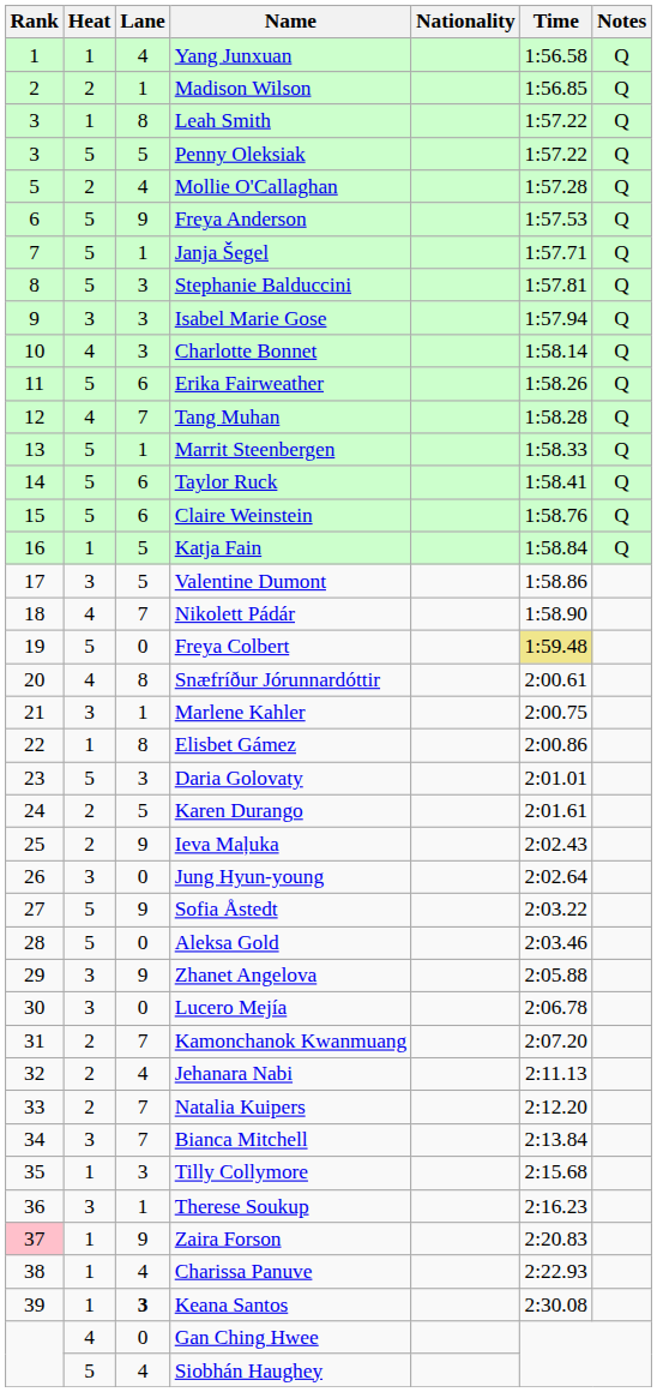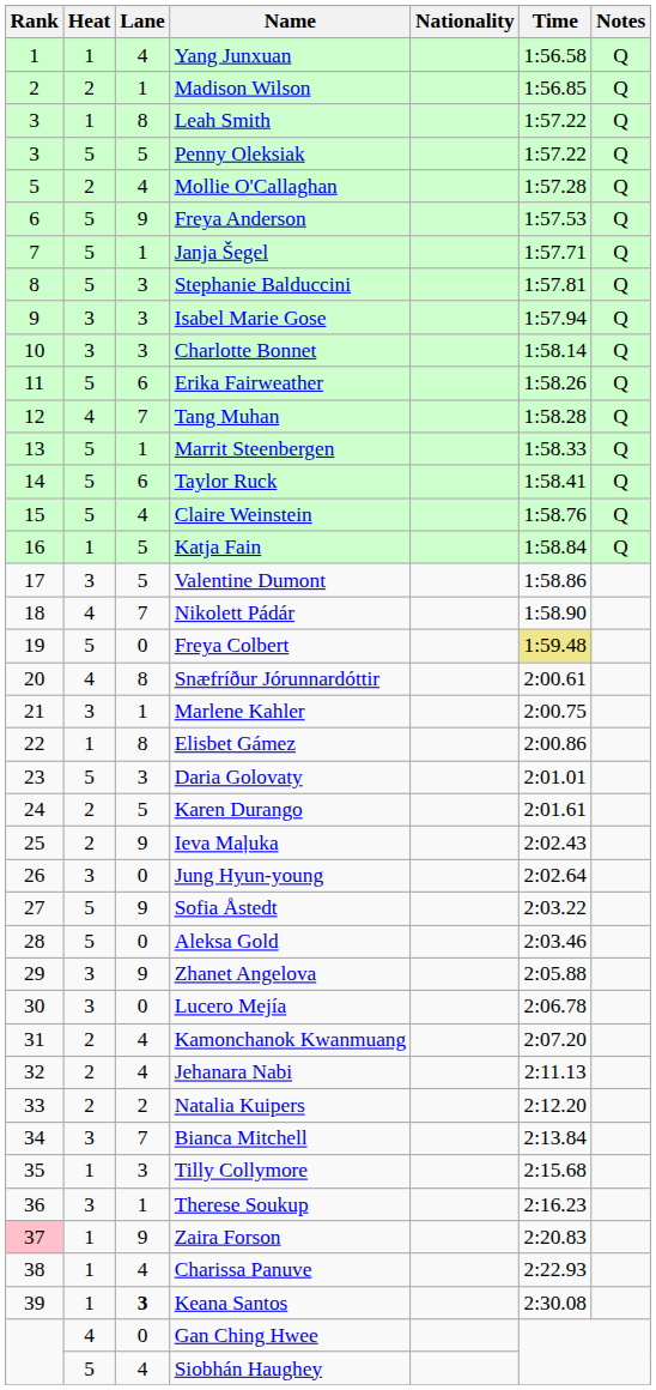 <table class="wikitable sortable" style="text-align:center">
 <tr>
 <th>Rank</th>
 <th>Heat</th>
 <th>Lane</th>
 <th>Name</th>
 <th>Nationality</th>
 <th>Time</th>
 <th>Notes</th>
 </tr>
 <tr bgcolor=ccffcc>
 <td>1</td>
 <td>1</td>
 <td>4</td>
 <td align=left><a href='#'>Yang Junxuan</a></td>
 <td align=left></td>
 <td>1:56.58</td>
 <td>Q</td>
 </tr>
 <tr bgcolor=ccffcc>
 <td>2</td>
 <td>2</td>
 <td>1</td>
 <td align=left><a href='#'>Madison Wilson</a></td>
 <td align=left></td>
 <td>1:56.85</td>
 <td>Q</td>
 </tr>
 <tr bgcolor=ccffcc>
 <td>3</td>
 <td>1</td>
 <td>8</td>
 <td align=left><a href='#'>Leah Smith</a></td>
 <td align=left></td>
 <td>1:57.22</td>
 <td>Q</td>
 </tr>
 <tr bgcolor=ccffcc>
 <td>3</td>
 <td>5</td>
 <td>5</td>
 <td align=left><a href='#'>Penny Oleksiak</a></td>
 <td align=left></td>
 <td>1:57.22</td>
 <td>Q</td>
 </tr>
 <tr bgcolor=ccffcc>
 <td>5</td>
 <td>2</td>
 <td>4</td>
 <td align=left><a href='#'>Mollie O'Callaghan</a></td>
 <td align=left></td>
 <td>1:57.28</td>
 <td>Q</td>
 </tr>
 <tr bgcolor=ccffcc>
 <td>6</td>
 <td>5</td>
 <td>9</td>
 <td align=left><a href='#'>Freya Anderson</a></td>
 <td align=left></td>
 <td>1:57.53</td>
 <td>Q</td>
 </tr>
 <tr bgcolor=ccffcc>
 <td>7</td>
 <td>5</td>
 <td>1</td>
 <td align=left><a href='#'>Janja Šegel</a></td>
 <td align=left></td>
 <td>1:57.71</td>
 <td>Q</td>
 </tr>
 <tr bgcolor=ccffcc>
 <td>8</td>
 <td>5</td>
 <td>3</td>
 <td align=left><a href='#'>Stephanie Balduccini</a></td>
 <td align=left></td>
 <td>1:57.81</td>
 <td>Q</td>
 </tr>
 <tr bgcolor=ccffcc>
 <td>9</td>
 <td>3</td>
 <td>3</td>
 <td align=left><a href='#'>Isabel Marie Gose</a></td>
 <td align=left></td>
 <td>1:57.94</td>
 <td>Q</td>
 </tr>
 <tr bgcolor=ccffcc>
 <td>10</td>
-<td>4</td>
+<td>3</td>
 <td>3</td>
 <td align=left><a href='#'>Charlotte Bonnet</a></td>
 <td align=left></td>
 <td>1:58.14</td>
 <td>Q</td>
 </tr>
 <tr bgcolor=ccffcc>
 <td>11</td>
 <td>5</td>
 <td>6</td>
 <td align=left><a href='#'>Erika Fairweather</a></td>
 <td align=left></td>
 <td>1:58.26</td>
 <td>Q</td>
 </tr>
 <tr bgcolor=ccffcc>
 <td>12</td>
 <td>4</td>
 <td>7</td>
 <td align=left><a href='#'>Tang Muhan</a></td>
 <td align=left></td>
 <td>1:58.28</td>
 <td>Q</td>
 </tr>
 <tr bgcolor=ccffcc>
 <td>13</td>
 <td>5</td>
 <td>1</td>
 <td align=left><a href='#'>Marrit Steenbergen</a></td>
 <td align=left></td>
 <td>1:58.33</td>
 <td>Q</td>
 </tr>
 <tr bgcolor=ccffcc>
 <td>14</td>
 <td>5</td>
 <td>6</td>
 <td align=left><a href='#'>Taylor Ruck</a></td>
 <td align=left></td>
 <td>1:58.41</td>
 <td>Q</td>
 </tr>
 <tr bgcolor=ccffcc>
 <td>15</td>
 <td>5</td>
-<td>6</td>
+<td>4</td>
 <td align=left><a href='#'>Claire Weinstein</a></td>
 <td align=left></td>
 <td>1:58.76</td>
 <td>Q</td>
 </tr>
 <tr bgcolor=ccffcc>
 <td>16</td>
 <td>1</td>
 <td>5</td>
 <td align=left><a href='#'>Katja Fain</a></td>
 <td align=left></td>
 <td>1:58.84</td>
 <td>Q</td>
 </tr>
 <tr>
 <td>17</td>
 <td>3</td>
 <td>5</td>
 <td align=left><a href='#'>Valentine Dumont</a></td>
 <td align=left></td>
 <td>1:58.86</td>
 <td></td>
 </tr>
 <tr>
 <td>18</td>
 <td>4</td>
 <td>7</td>
 <td align=left><a href='#'>Nikolett Pádár</a></td>
 <td align=left></td>
 <td>1:58.90</td>
 <td></td>
 </tr>
 <tr>
 <td>19</td>
 <td>5</td>
 <td>0</td>
 <td align=left><a href='#'>Freya Colbert</a></td>
 <td align=left></td>
 <td style="background: khaki;">1:59.48</td>
 <td></td>
 </tr>
 <tr>
 <td>20</td>
 <td>4</td>
 <td>8</td>
 <td align=left><a href='#'>Snæfríður Jórunnardóttir</a></td>
 <td align=left></td>
 <td>2:00.61</td>
 <td></td>
 </tr>
 <tr>
 <td>21</td>
 <td>3</td>
 <td>1</td>
 <td align=left><a href='#'>Marlene Kahler</a></td>
 <td align=left></td>
 <td>2:00.75</td>
 <td></td>
 </tr>
 <tr>
 <td>22</td>
 <td>1</td>
 <td>8</td>
 <td align=left><a href='#'>Elisbet Gámez</a></td>
 <td align=left></td>
 <td>2:00.86</td>
 <td></td>
 </tr>
 <tr>
 <td>23</td>
 <td>5</td>
 <td>3</td>
 <td align=left><a href='#'>Daria Golovaty</a></td>
 <td align=left></td>
 <td>2:01.01</td>
 <td></td>
 </tr>
 <tr>
 <td>24</td>
 <td>2</td>
 <td>5</td>
 <td align=left><a href='#'>Karen Durango</a></td>
 <td align=left></td>
 <td>2:01.61</td>
 <td></td>
 </tr>
 <tr>
 <td>25</td>
 <td>2</td>
 <td>9</td>
 <td align=left><a href='#'>Ieva Maļuka</a></td>
 <td align=left></td>
 <td>2:02.43</td>
 <td></td>
 </tr>
 <tr>
 <td>26</td>
 <td>3</td>
 <td>0</td>
 <td align=left><a href='#'>Jung Hyun-young</a></td>
 <td align=left></td>
 <td>2:02.64</td>
 <td></td>
 </tr>
 <tr>
 <td>27</td>
 <td>5</td>
 <td>9</td>
 <td align=left><a href='#'>Sofia Åstedt</a></td>
 <td align=left></td>
 <td>2:03.22</td>
 <td></td>
 </tr>
 <tr>
 <td>28</td>
 <td>5</td>
 <td>0</td>
 <td align=left><a href='#'>Aleksa Gold</a></td>
 <td align=left></td>
 <td>2:03.46</td>
 <td></td>
 </tr>
 <tr>
 <td>29</td>
 <td>3</td>
 <td>9</td>
 <td align=left><a href='#'>Zhanet Angelova</a></td>
 <td align=left></td>
 <td>2:05.88</td>
 <td></td>
 </tr>
 <tr>
 <td>30</td>
 <td>3</td>
 <td>0</td>
 <td align=left><a href='#'>Lucero Mejía</a></td>
 <td align=left></td>
 <td>2:06.78</td>
 <td></td>
 </tr>
 <tr>
 <td>31</td>
 <td>2</td>
-<td>7</td>
+<td>4</td>
 <td align=left><a href='#'>Kamonchanok Kwanmuang</a></td>
 <td align=left></td>
 <td>2:07.20</td>
 <td></td>
 </tr>
 <tr>
 <td>32</td>
 <td>2</td>
 <td>4</td>
 <td align=left><a href='#'>Jehanara Nabi</a></td>
 <td align=left></td>
 <td>2:11.13</td>
 <td></td>
 </tr>
 <tr>
 <td>33</td>
 <td>2</td>
-<td>7</td>
+<td>2</td>
 <td align=left><a href='#'>Natalia Kuipers</a></td>
 <td align=left></td>
 <td>2:12.20</td>
 <td></td>
 </tr>
 <tr>
 <td>34</td>
 <td>3</td>
 <td>7</td>
 <td align=left><a href='#'>Bianca Mitchell</a></td>
 <td align=left></td>
 <td>2:13.84</td>
 <td></td>
 </tr>
 <tr>
 <td>35</td>
 <td>1</td>
 <td>3</td>
 <td align=left><a href='#'>Tilly Collymore</a></td>
 <td align=left></td>
 <td>2:15.68</td>
 <td></td>
 </tr>
 <tr>
 <td>36</td>
 <td>3</td>
 <td>1</td>
 <td align=left><a href='#'>Therese Soukup</a></td>
 <td align=left></td>
 <td>2:16.23</td>
 <td></td>
 </tr>
 <tr>
 <td style="background: pink;">37</td>
 <td>1</td>
 <td>9</td>
 <td align=left><a href='#'>Zaira Forson</a></td>
 <td align=left></td>
 <td>2:20.83</td>
 <td></td>
 </tr>
 <tr>
 <td>38</td>
 <td>1</td>
 <td>4</td>
 <td align=left><a href='#'>Charissa Panuve</a></td>
 <td align=left></td>
 <td>2:22.93</td>
 <td></td>
 </tr>
 <tr>
 <td>39</td>
 <td>1</td>
 <td><strong>3</strong></td>
 <td align=left><a href='#'>Keana Santos</a></td>
 <td align=left></td>
 <td>2:30.08</td>
 <td></td>
 </tr>
 <tr>
 <td rowspan=2></td>
 <td>4</td>
 <td>0</td>
 <td align=left><a href='#'>Gan Ching Hwee</a></td>
 <td align=left></td>
 <td colspan=2 rowspan=2></td>
 </tr>
 <tr>
 <td>5</td>
 <td>4</td>
 <td align=left><a href='#'>Siobhán Haughey</a></td>
 <td align=left></td>
 </tr>
 </table>
